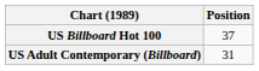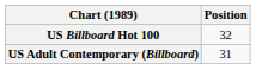 <table class="wikitable plainrowheaders" style="text-align:center">
 <tr>
 <th>Chart (1989)</th>
 <th>Position</th>
 </tr>
 <tr>
 <th scope="row">US <em>Billboard</em> Hot 100</th>
-<td>37</td>
+<td>32</td>
 </tr>
 <tr>
 <th scope="row">US Adult Contemporary (<em>Billboard</em>)</th>
 <td>31</td>
 </tr>
 </table>
